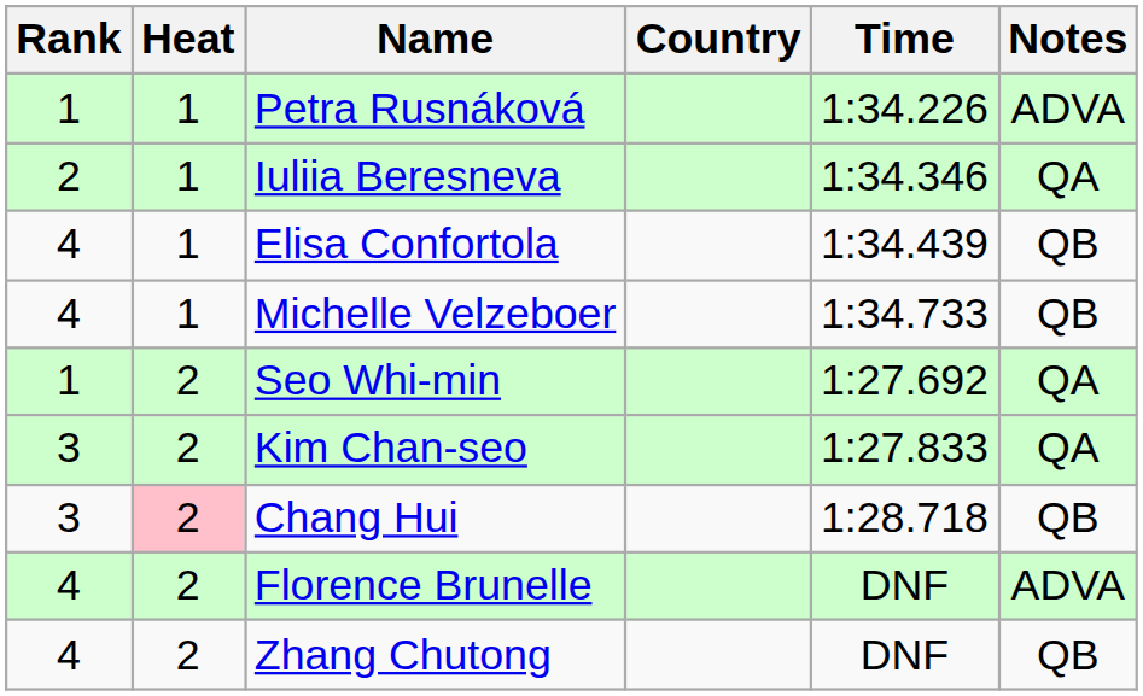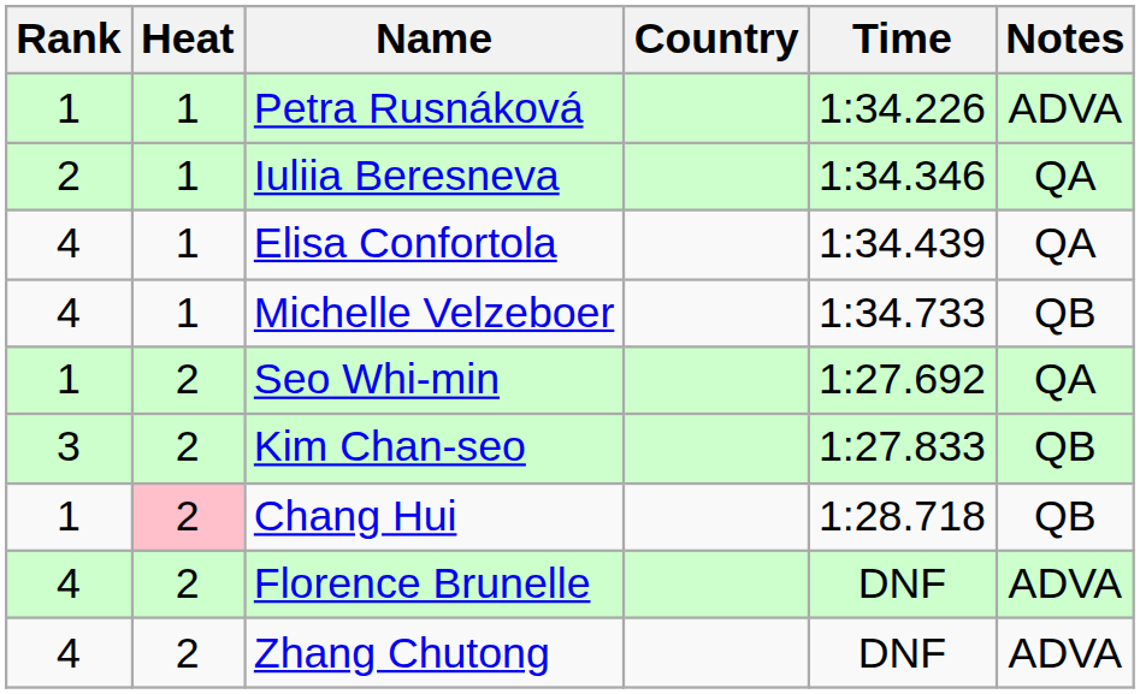 <table class="wikitable sortable" style="text-align:center">
 <tr>
 <th>Rank</th>
 <th>Heat</th>
 <th>Name</th>
 <th>Country</th>
 <th>Time</th>
 <th>Notes</th>
 </tr>
 <tr bgcolor=ccffcc>
 <td>1</td>
 <td>1</td>
 <td align=left><a href='#'>Petra Rusnáková</a></td>
 <td align=left></td>
 <td>1:34.226</td>
 <td>ADVA</td>
 </tr>
 <tr bgcolor=ccffcc>
 <td>2</td>
 <td>1</td>
 <td align=left><a href='#'>Iuliia Beresneva</a></td>
 <td align=left></td>
 <td>1:34.346</td>
 <td>QA</td>
 </tr>
 <tr>
 <td>4</td>
 <td>1</td>
 <td align=left><a href='#'>Elisa Confortola</a></td>
 <td align=left></td>
 <td>1:34.439</td>
-<td>QB</td>
+<td>QA</td>
 </tr>
 <tr>
 <td>4</td>
 <td>1</td>
 <td align=left><a href='#'>Michelle Velzeboer</a></td>
 <td align=left></td>
 <td>1:34.733</td>
 <td>QB</td>
 </tr>
 <tr bgcolor=ccffcc>
 <td>1</td>
 <td>2</td>
 <td align=left><a href='#'>Seo Whi-min</a></td>
 <td align=left></td>
 <td>1:27.692</td>
 <td>QA</td>
 </tr>
 <tr bgcolor=ccffcc>
 <td>3</td>
 <td>2</td>
 <td align=left><a href='#'>Kim Chan-seo</a></td>
 <td align=left></td>
 <td>1:27.833</td>
-<td>QA</td>
+<td>QB</td>
 </tr>
 <tr>
-<td>3</td>
+<td>1</td>
 <td style="background: pink;">2</td>
 <td align=left><a href='#'>Chang Hui</a></td>
 <td align=left></td>
 <td>1:28.718</td>
 <td>QB</td>
 </tr>
 <tr bgcolor=ccffcc>
 <td>4</td>
 <td>2</td>
 <td align=left><a href='#'>Florence Brunelle</a></td>
 <td align=left></td>
 <td>DNF</td>
 <td>ADVA</td>
 </tr>
 <tr>
 <td>4</td>
 <td>2</td>
 <td align=left><a href='#'>Zhang Chutong</a></td>
 <td align=left></td>
 <td>DNF</td>
-<td>QB</td>
+<td>ADVA</td>
 </tr>
 </table>
